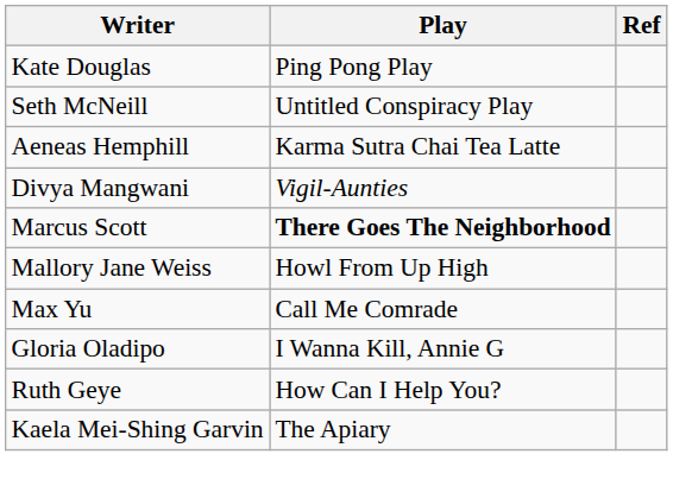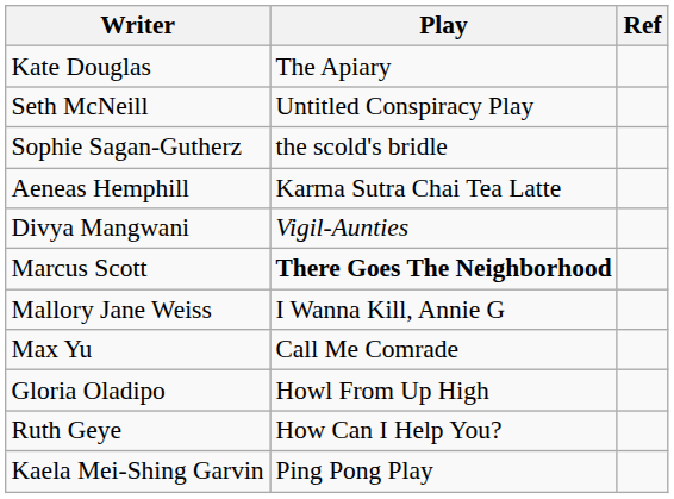 <table class="wikitable">
 <tr>
 <th>Writer</th>
 <th>Play</th>
 <th><strong>Ref</strong></th>
 </tr>
 <tr>
 <td>Kate Douglas</td>
-<td>Ping Pong Play</td>
+<td>The Apiary</td>
 <td></td>
 </tr>
 <tr>
 <td>Seth McNeill</td>
 <td>Untitled Conspiracy Play</td>
+<td></td>
+</tr>
+<tr>
+<td>Sophie Sagan-Gutherz</td>
+<td>the scold's bridle</td>
 <td></td>
 </tr>
 <tr>
 <td>Aeneas Hemphill</td>
 <td>Karma Sutra Chai Tea Latte</td>
 <td></td>
 </tr>
 <tr>
 <td>Divya Mangwani</td>
 <td><em>Vigil-Aunties</em></td>
 <td></td>
 </tr>
 <tr>
 <td>Marcus Scott</td>
 <td><strong>There Goes The Neighborhood</strong></td>
 <td></td>
 </tr>
 <tr>
 <td>Mallory Jane Weiss</td>
-<td>Howl From Up High</td>
+<td>I Wanna Kill, Annie G</td>
 <td></td>
 </tr>
 <tr>
 <td>Max Yu</td>
 <td>Call Me Comrade</td>
 <td></td>
 </tr>
 <tr>
 <td>Gloria Oladipo</td>
-<td>I Wanna Kill, Annie G</td>
+<td>Howl From Up High</td>
 <td></td>
 </tr>
 <tr>
 <td>Ruth Geye</td>
 <td>How Can I Help You?</td>
 <td></td>
 </tr>
 <tr>
 <td>Kaela Mei-Shing Garvin</td>
-<td>The Apiary</td>
+<td>Ping Pong Play</td>
 <td></td>
 </tr>
 </table>
